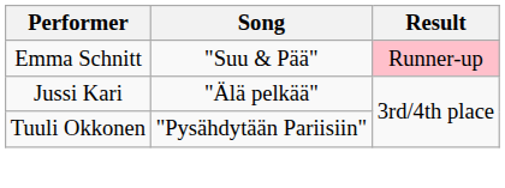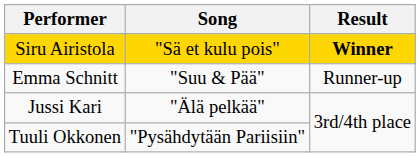 <table class="wikitable" style="text-align: center; width: auto">
 <tr>
 <th>Performer</th>
 <th>Song</th>
 <th>Result</th>
 </tr>
+<tr style="background:gold">
+<td>Siru Airistola</td>
+<td>"Sä et kulu pois"</td>
+<td><strong>Winner</strong></td>
+</tr>
 <tr>
 <td>Emma Schnitt</td>
 <td>"Suu & Pää"</td>
-<td style="background: pink;">Runner-up</td>
+<td>Runner-up</td>
 </tr>
 <tr>
 <td>Jussi Kari</td>
 <td>"Älä pelkää"</td>
 <td rowspan="2">3rd/4th place</td>
 </tr>
 <tr>
 <td>Tuuli Okkonen</td>
 <td>"Pysähdytään Pariisiin"</td>
 </tr>
 </table>
